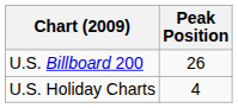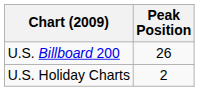 <table class="wikitable">
 <tr>
 <th>Chart (2009)</th>
 <th>Peak<br>Position</th>
 </tr>
 <tr>
 <td>U.S. <a href='#'><em>Billboard</em> 200</a></td>
 <td align="center">26</td>
 </tr>
 <tr>
 <td>U.S. Holiday Charts</td>
-<td align="center">4</td>
+<td align="center">2</td>
 </tr>
 </table>
